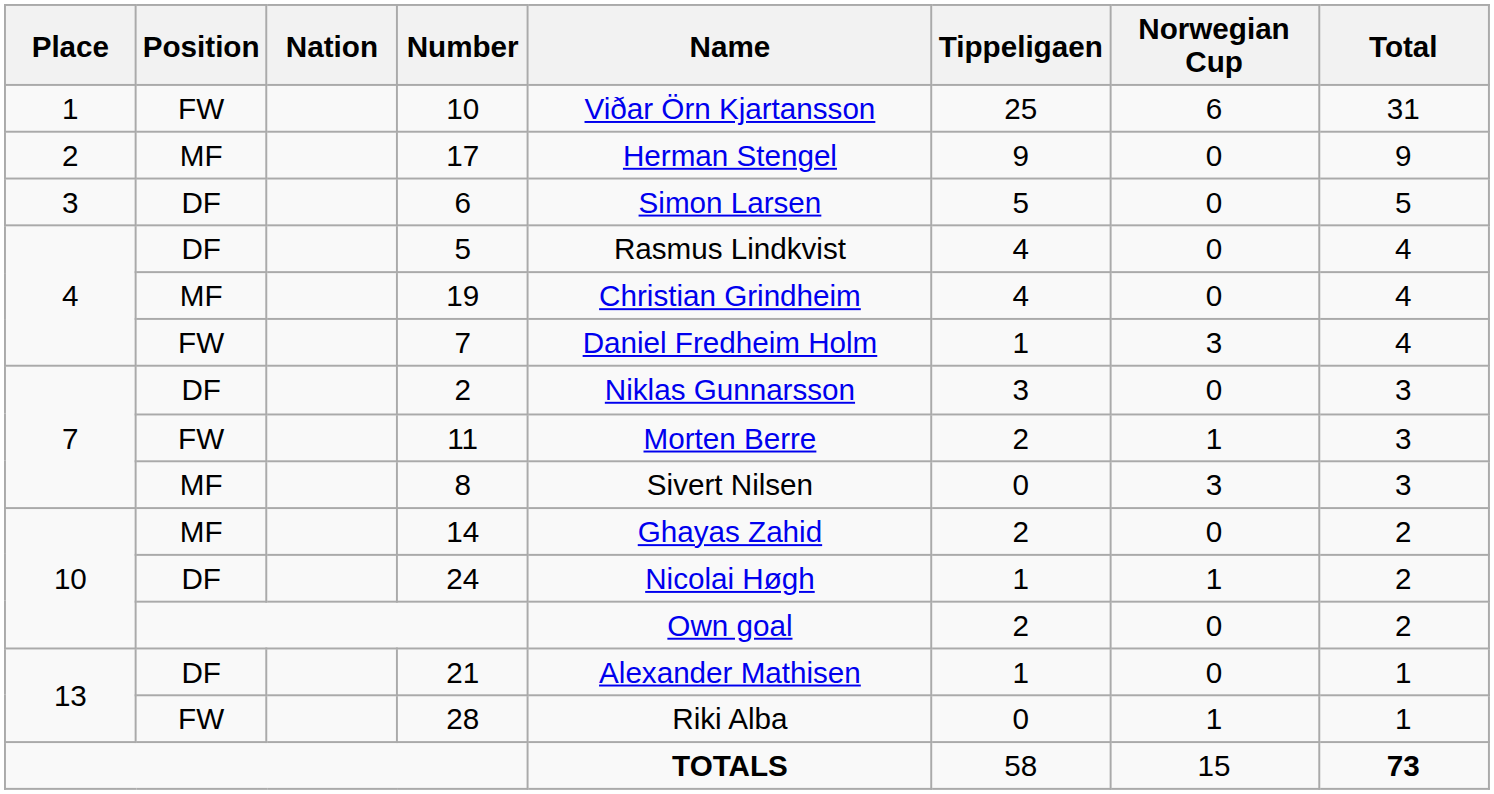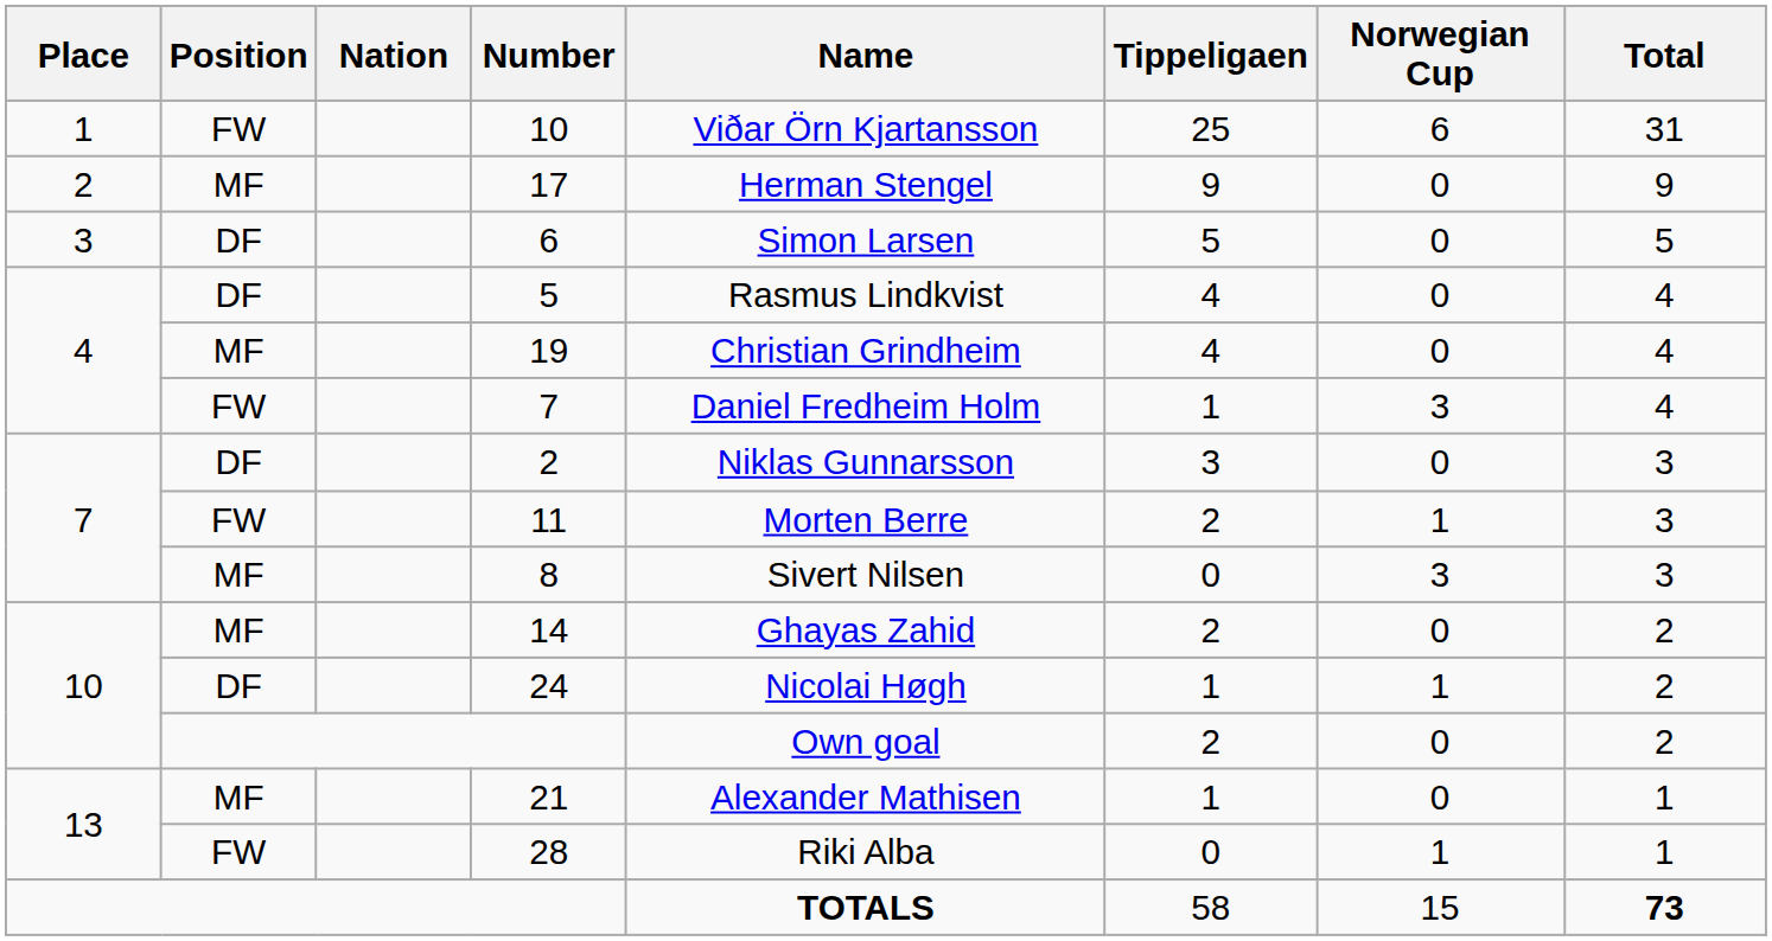 <table class="wikitable" style="font-size: 95%; text-align: center;">
 <tr>
 <th width=60>Place</th>
 <th width=60>Position</th>
 <th width=60>Nation</th>
 <th width=60>Number</th>
 <th width=200>Name</th>
 <th width=80>Tippeligaen</th>
 <th width=100>Norwegian Cup</th>
 <th width=80><strong>Total</strong></th>
 </tr>
 <tr>
 <td>1</td>
 <td>FW</td>
 <td></td>
 <td>10</td>
 <td><a href='#'>Viðar Örn Kjartansson</a></td>
 <td>25</td>
 <td>6</td>
 <td>31</td>
 </tr>
 <tr>
 <td>2</td>
 <td>MF</td>
 <td></td>
 <td>17</td>
 <td><a href='#'>Herman Stengel</a></td>
 <td>9</td>
 <td>0</td>
 <td>9</td>
 </tr>
 <tr>
 <td>3</td>
 <td>DF</td>
 <td></td>
 <td>6</td>
 <td><a href='#'>Simon Larsen</a></td>
 <td>5</td>
 <td>0</td>
 <td>5</td>
 </tr>
 <tr>
 <td rowspan=3>4</td>
 <td>DF</td>
 <td></td>
 <td>5</td>
 <td>Rasmus Lindkvist</td>
 <td>4</td>
 <td>0</td>
 <td>4</td>
 </tr>
 <tr>
 <td>MF</td>
 <td></td>
 <td>19</td>
 <td><a href='#'>Christian Grindheim</a></td>
 <td>4</td>
 <td>0</td>
 <td>4</td>
 </tr>
 <tr>
 <td>FW</td>
 <td></td>
 <td>7</td>
 <td><a href='#'>Daniel Fredheim Holm</a></td>
 <td>1</td>
 <td>3</td>
 <td>4</td>
 </tr>
 <tr>
 <td rowspan=3>7</td>
 <td>DF</td>
 <td></td>
 <td>2</td>
 <td><a href='#'>Niklas Gunnarsson</a></td>
 <td>3</td>
 <td>0</td>
 <td>3</td>
 </tr>
 <tr>
 <td>FW</td>
 <td></td>
 <td>11</td>
 <td><a href='#'>Morten Berre</a></td>
 <td>2</td>
 <td>1</td>
 <td>3</td>
 </tr>
 <tr>
 <td>MF</td>
 <td></td>
 <td>8</td>
 <td>Sivert Nilsen</td>
 <td>0</td>
 <td>3</td>
 <td>3</td>
 </tr>
 <tr>
 <td rowspan=3>10</td>
 <td>MF</td>
 <td></td>
 <td>14</td>
 <td><a href='#'>Ghayas Zahid</a></td>
 <td>2</td>
 <td>0</td>
 <td>2</td>
 </tr>
 <tr>
 <td>DF</td>
 <td></td>
 <td>24</td>
 <td><a href='#'>Nicolai Høgh</a></td>
 <td>1</td>
 <td>1</td>
 <td>2</td>
 </tr>
 <tr>
 <td colspan=3></td>
 <td><a href='#'>Own goal</a></td>
 <td>2</td>
 <td>0</td>
 <td>2</td>
 </tr>
 <tr>
 <td rowspan=2>13</td>
-<td>DF</td>
+<td>MF</td>
 <td></td>
 <td>21</td>
 <td><a href='#'>Alexander Mathisen</a></td>
 <td>1</td>
 <td>0</td>
 <td>1</td>
 </tr>
 <tr>
 <td>FW</td>
 <td></td>
 <td>28</td>
 <td>Riki Alba</td>
 <td>0</td>
 <td>1</td>
 <td>1</td>
 </tr>
 <tr>
 <td colspan=4></td>
 <td><strong>TOTALS</strong></td>
 <td>58</td>
 <td>15</td>
 <td><strong>73</strong></td>
 </tr>
 </table>
